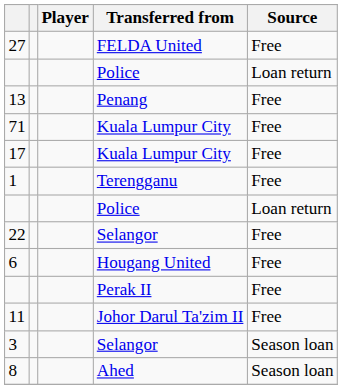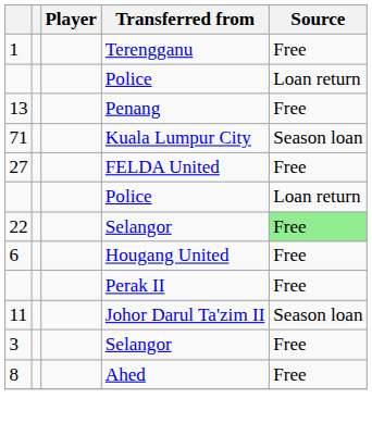 <table class="wikitable plainrowheaders sortable">
 <tr>
 <th></th>
 <th></th>
 <th scope=col>Player</th>
 <th>Transferred from</th>
 <th scope=col>Source</th>
 </tr>
 <tr>
-<td>27</td>
+<td>1</td>
 <td></td>
 <td></td>
-<td> <a href='#'>FELDA United</a></td>
+<td> <a href='#'>Terengganu</a></td>
 <td>Free</td>
 </tr>
 <tr>
 <td></td>
 <td></td>
 <td></td>
 <td> <a href='#'>Police</a></td>
 <td>Loan return</td>
 </tr>
 <tr>
 <td>13</td>
 <td></td>
 <td></td>
 <td> <a href='#'>Penang</a></td>
 <td>Free</td>
 </tr>
 <tr>
 <td>71</td>
 <td></td>
 <td></td>
 <td> <a href='#'>Kuala Lumpur City</a></td>
-<td>Free</td>
+<td>Season loan </td>
 </tr>
 <tr>
-<td>17</td>
+<td>27</td>
 <td></td>
 <td></td>
-<td> <a href='#'>Kuala Lumpur City</a></td>
-<td>Free</td>
-</tr>
-<tr>
-<td>1</td>
-<td></td>
-<td></td>
-<td> <a href='#'>Terengganu</a></td>
+<td> <a href='#'>FELDA United</a></td>
 <td>Free</td>
 </tr>
 <tr>
 <td></td>
 <td></td>
 <td></td>
 <td> <a href='#'>Police</a></td>
 <td>Loan return</td>
 </tr>
 <tr>
 <td>22</td>
 <td></td>
 <td></td>
 <td> <a href='#'>Selangor</a></td>
-<td>Free</td>
+<td style="background: lightgreen;">Free</td>
 </tr>
 <tr>
 <td>6</td>
 <td></td>
 <td></td>
 <td> <a href='#'>Hougang United</a></td>
 <td>Free</td>
 </tr>
 <tr>
 <td></td>
 <td></td>
 <td></td>
 <td> <a href='#'>Perak II</a></td>
 <td>Free</td>
 </tr>
 <tr>
 <td>11</td>
 <td></td>
 <td></td>
 <td> <a href='#'>Johor Darul Ta'zim II</a></td>
-<td>Free</td>
+<td>Season loan </td>
 </tr>
 <tr>
 <td>3</td>
 <td></td>
 <td></td>
 <td> <a href='#'>Selangor</a></td>
-<td>Season loan </td>
+<td>Free</td>
 </tr>
 <tr>
 <td>8</td>
 <td></td>
 <td></td>
 <td> <a href='#'>Ahed</a></td>
-<td>Season loan </td>
+<td>Free</td>
 </tr>
 <tr>
 </tr>
 </table>
